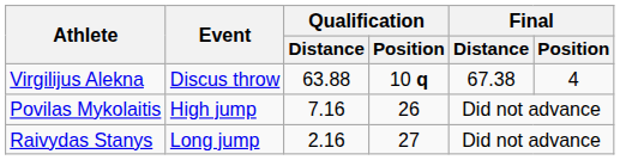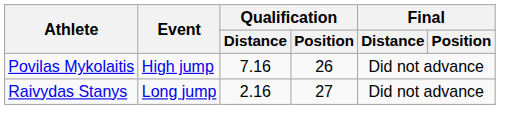 <table class=wikitable style="font-size:90%">
 <tr>
 <th rowspan="2">Athlete</th>
 <th rowspan="2">Event</th>
 <th colspan="2">Qualification</th>
 <th colspan="2">Final</th>
 </tr>
 <tr style="font-size:95%">
 <th>Distance</th>
 <th>Position</th>
 <th>Distance</th>
 <th>Position</th>
-</tr>
-<tr align=center>
-<td align=left><a href='#'>Virgilijus Alekna</a></td>
-<td align=left><a href='#'>Discus throw</a></td>
-<td>63.88</td>
-<td>10 <strong>q</strong></td>
-<td>67.38</td>
-<td>4</td>
 </tr>
 <tr align=center>
 <td align=left><a href='#'>Povilas Mykolaitis</a></td>
 <td align=left><a href='#'>High jump</a></td>
 <td>7.16</td>
 <td>26</td>
 <td colspan=2>Did not advance</td>
 </tr>
 <tr align=center>
 <td align=left><a href='#'>Raivydas Stanys</a></td>
 <td align=left><a href='#'>Long jump</a></td>
 <td>2.16</td>
 <td>27</td>
 <td colspan=2>Did not advance</td>
 </tr>
 </table>
